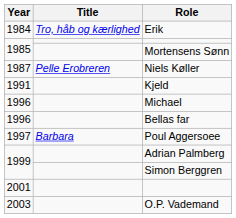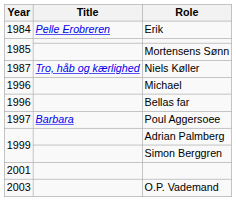 <table class="wikitable sortable">
 <tr>
 <th>Year</th>
 <th>Title</th>
 <th>Role</th>
 </tr>
 <tr>
 <td>1984</td>
-<td><em><a href='#'>Tro, håb og kærlighed</a></em></td>
+<td><em><a href='#'>Pelle Erobreren</a></em></td>
 <td>Erik</td>
 </tr>
 <tr>
 <td rowspan="2">1985</td>
 <td><em></em></td>
 </tr>
 <tr>
 <td><em></em></td>
 <td>Mortensens Sønn</td>
 </tr>
 <tr>
 <td>1987</td>
-<td><em><a href='#'>Pelle Erobreren</a></em></td>
+<td><em><a href='#'>Tro, håb og kærlighed</a></em></td>
 <td>Niels Køller</td>
-</tr>
-<tr>
-<td>1991</td>
-<td><em></em></td>
-<td>Kjeld</td>
 </tr>
 <tr>
 <td>1996</td>
 <td><em></em></td>
 <td>Michael</td>
 </tr>
 <tr>
 <td>1996</td>
 <td><em></em></td>
 <td>Bellas far</td>
 </tr>
 <tr>
 <td>1997</td>
 <td><em><a href='#'>Barbara</a></em></td>
 <td>Poul Aggersoee</td>
 </tr>
 <tr>
 <td rowspan="2">1999</td>
 <td><em></em></td>
 <td>Adrian Palmberg</td>
 </tr>
 <tr>
 <td><em></em></td>
 <td>Simon Berggren</td>
 </tr>
 <tr>
 <td>2001</td>
 <td><em></em></td>
 </tr>
 <tr>
 <td>2003</td>
 <td><em></em></td>
 <td>O.P. Vademand</td>
 </tr>
 </table>
